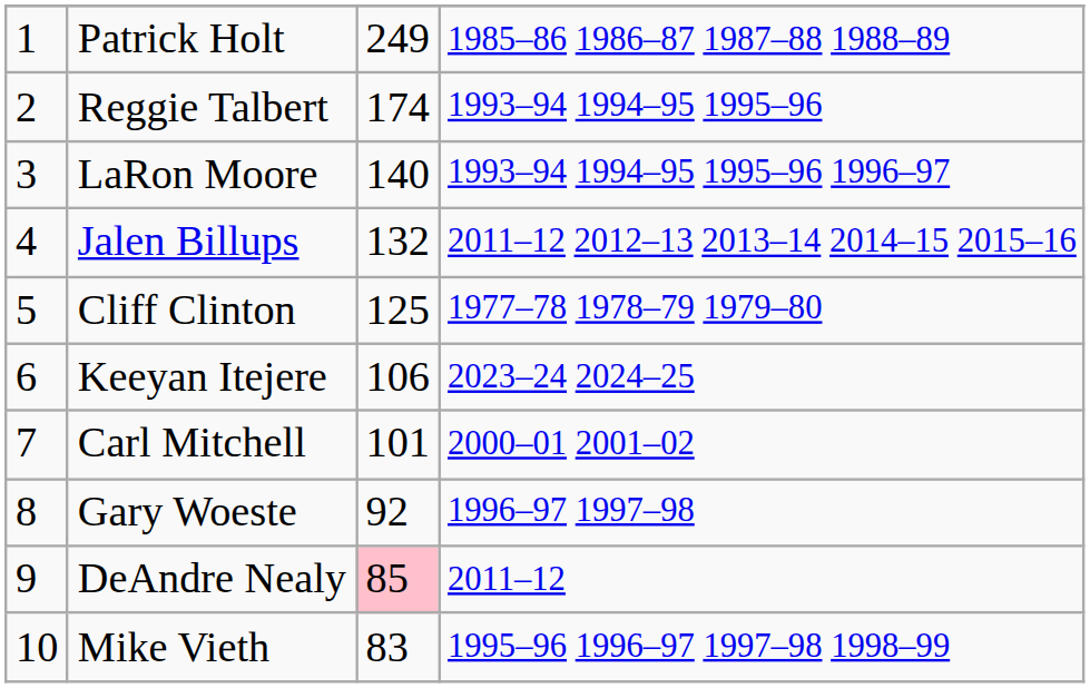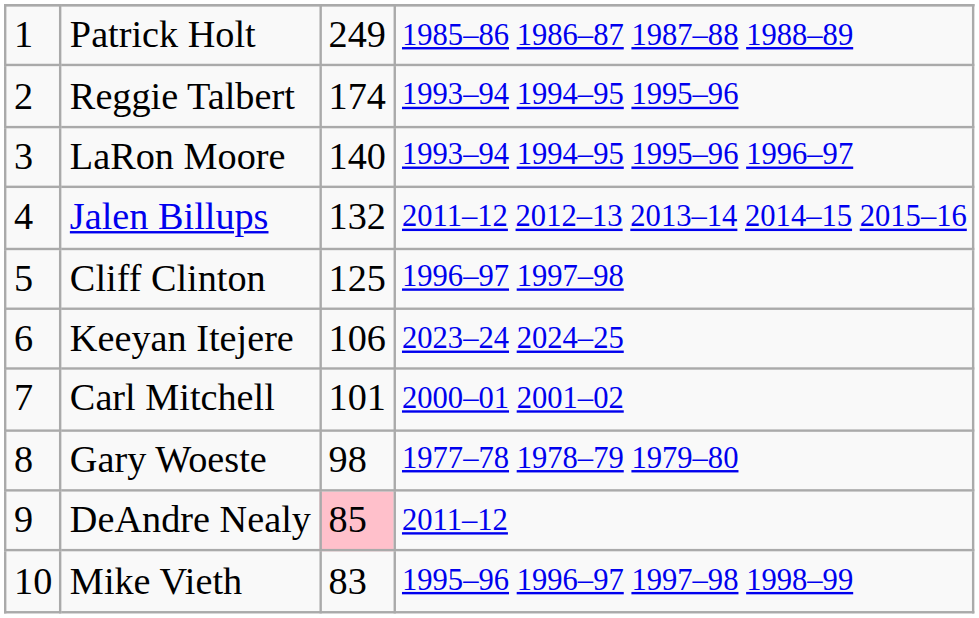 <table class="wikitable">
 <tr>
 </tr>
 <tr>
 <td>1</td>
 <td>Patrick Holt</td>
 <td>249</td>
 <td style="font-size:80%;"><a href='#'>1985–86</a> <a href='#'>1986–87</a> <a href='#'>1987–88</a> <a href='#'>1988–89</a></td>
 </tr>
 <tr>
 <td>2</td>
 <td>Reggie Talbert</td>
 <td>174</td>
 <td style="font-size:80%;"><a href='#'>1993–94</a> <a href='#'>1994–95</a> <a href='#'>1995–96</a></td>
 </tr>
 <tr>
 <td>3</td>
 <td>LaRon Moore</td>
 <td>140</td>
 <td style="font-size:80%;"><a href='#'>1993–94</a> <a href='#'>1994–95</a> <a href='#'>1995–96</a> <a href='#'>1996–97</a></td>
 </tr>
 <tr>
 <td>4</td>
 <td><a href='#'>Jalen Billups</a></td>
 <td>132</td>
 <td style="font-size:80%;"><a href='#'>2011–12</a> <a href='#'>2012–13</a> <a href='#'>2013–14</a> <a href='#'>2014–15</a> <a href='#'>2015–16</a></td>
 </tr>
 <tr>
 <td>5</td>
 <td>Cliff Clinton</td>
 <td>125</td>
-<td style="font-size:80%;"><a href='#'>1977–78</a> <a href='#'>1978–79</a> <a href='#'>1979–80</a></td>
+<td style="font-size:80%;"><a href='#'>1996–97</a> <a href='#'>1997–98</a></td>
 </tr>
 <tr>
 <td>6</td>
 <td>Keeyan Itejere</td>
 <td>106</td>
 <td style="font-size:80%;"><a href='#'>2023–24</a> <a href='#'>2024–25</a></td>
 </tr>
 <tr>
 <td>7</td>
 <td>Carl Mitchell</td>
 <td>101</td>
 <td style="font-size:80%;"><a href='#'>2000–01</a> <a href='#'>2001–02</a></td>
 </tr>
 <tr>
 <td>8</td>
 <td>Gary Woeste</td>
-<td>92</td>
-<td style="font-size:80%;"><a href='#'>1996–97</a> <a href='#'>1997–98</a></td>
+<td>98</td>
+<td style="font-size:80%;"><a href='#'>1977–78</a> <a href='#'>1978–79</a> <a href='#'>1979–80</a></td>
 </tr>
 <tr>
 <td>9</td>
 <td>DeAndre Nealy</td>
 <td style="background: pink;">85</td>
 <td style="font-size:80%;"><a href='#'>2011–12</a></td>
 </tr>
 <tr>
 <td>10</td>
 <td>Mike Vieth</td>
 <td>83</td>
 <td style="font-size:80%;"><a href='#'>1995–96</a> <a href='#'>1996–97</a> <a href='#'>1997–98</a> <a href='#'>1998–99</a></td>
 </tr>
 </table>
